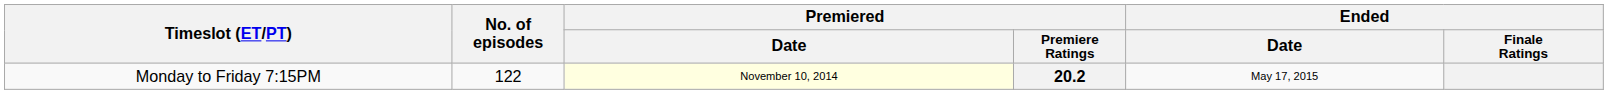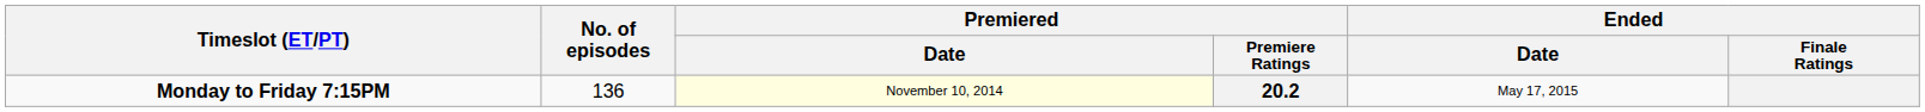 <table class="wikitable plainrowheaders" style="text-align:center; width:100%;">
 <tr>
 <th scope="col" style="width:28%;" rowspan="2">Timeslot (<a href='#'>ET</a>/<a href='#'>PT</a>)</th>
 <th scope="col" style="width:7%;" rowspan="2">No. of<br>episodes</th>
 <th scope="col" colspan=2>Premiered</th>
 <th scope="col" colspan=2>Ended</th>
 </tr>
 <tr>
 <th scope="col">Date</th>
 <th scope="col" span style="width:7%; font-size:smaller; line-height:100%;">Premiere<br>Ratings</th>
 <th scope="col">Date</th>
 <th scope="col" span style="width:10%; font-size:smaller; line-height:100%;">Finale<br>Ratings</th>
 </tr>
 <tr>
-<td>Monday to Friday 7:15PM</td>
-<td>122</td>
+<td><strong>Monday to Friday 7:15PM</strong></td>
+<td>136</td>
 <td style="background: lightyellow; font-size:11px;line-height:110%">November 10, 2014</td>
 <th>20.2</th>
 <td style="font-size:11px;line-height:110%">May 17, 2015</td>
 <th></th>
 </tr>
 </table>
